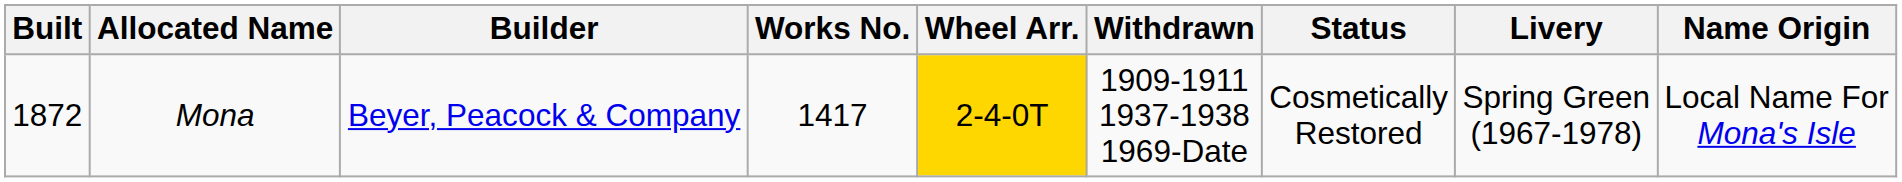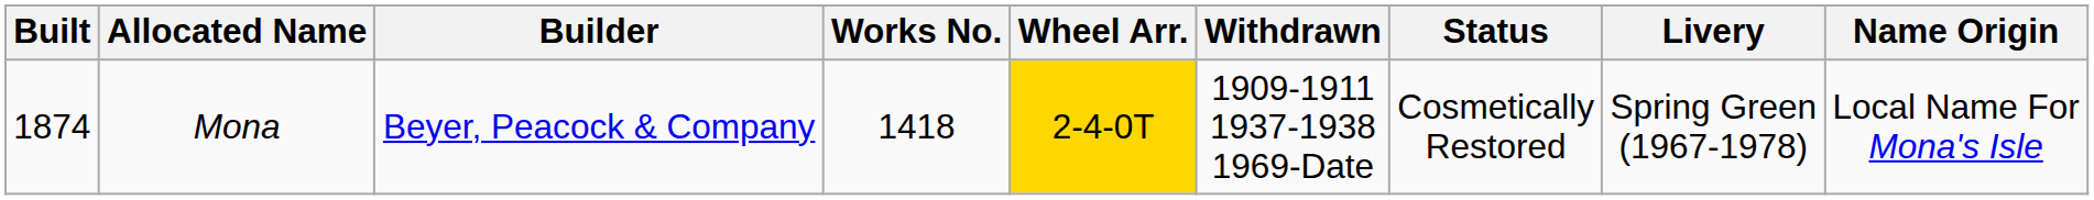 <table class="wikitable">
 <tr>
 <th>Built</th>
 <th>Allocated Name</th>
 <th>Builder</th>
 <th>Works No.</th>
 <th>Wheel Arr.</th>
 <th>Withdrawn</th>
 <th>Status</th>
 <th>Livery</th>
 <th>Name Origin</th>
 </tr>
 <tr>
-<td align="center">1872</td>
+<td align="center">1874</td>
 <td align="center"><em>Mona</em></td>
 <td align="center"><a href='#'>Beyer, Peacock & Company</a></td>
-<td align="center">1417</td>
+<td align="center">1418</td>
 <td align="center" style="background: gold;">2-4-0T</td>
 <td align="center">1909-1911<br>1937-1938<br>1969-Date</td>
 <td align="center">Cosmetically<br>Restored</td>
 <td align="center">Spring Green<br>(1967-1978)</td>
 <td align="center">Local Name For <br><em><a href='#'>Mona's Isle</a></em></td>
 </tr>
 </table>
